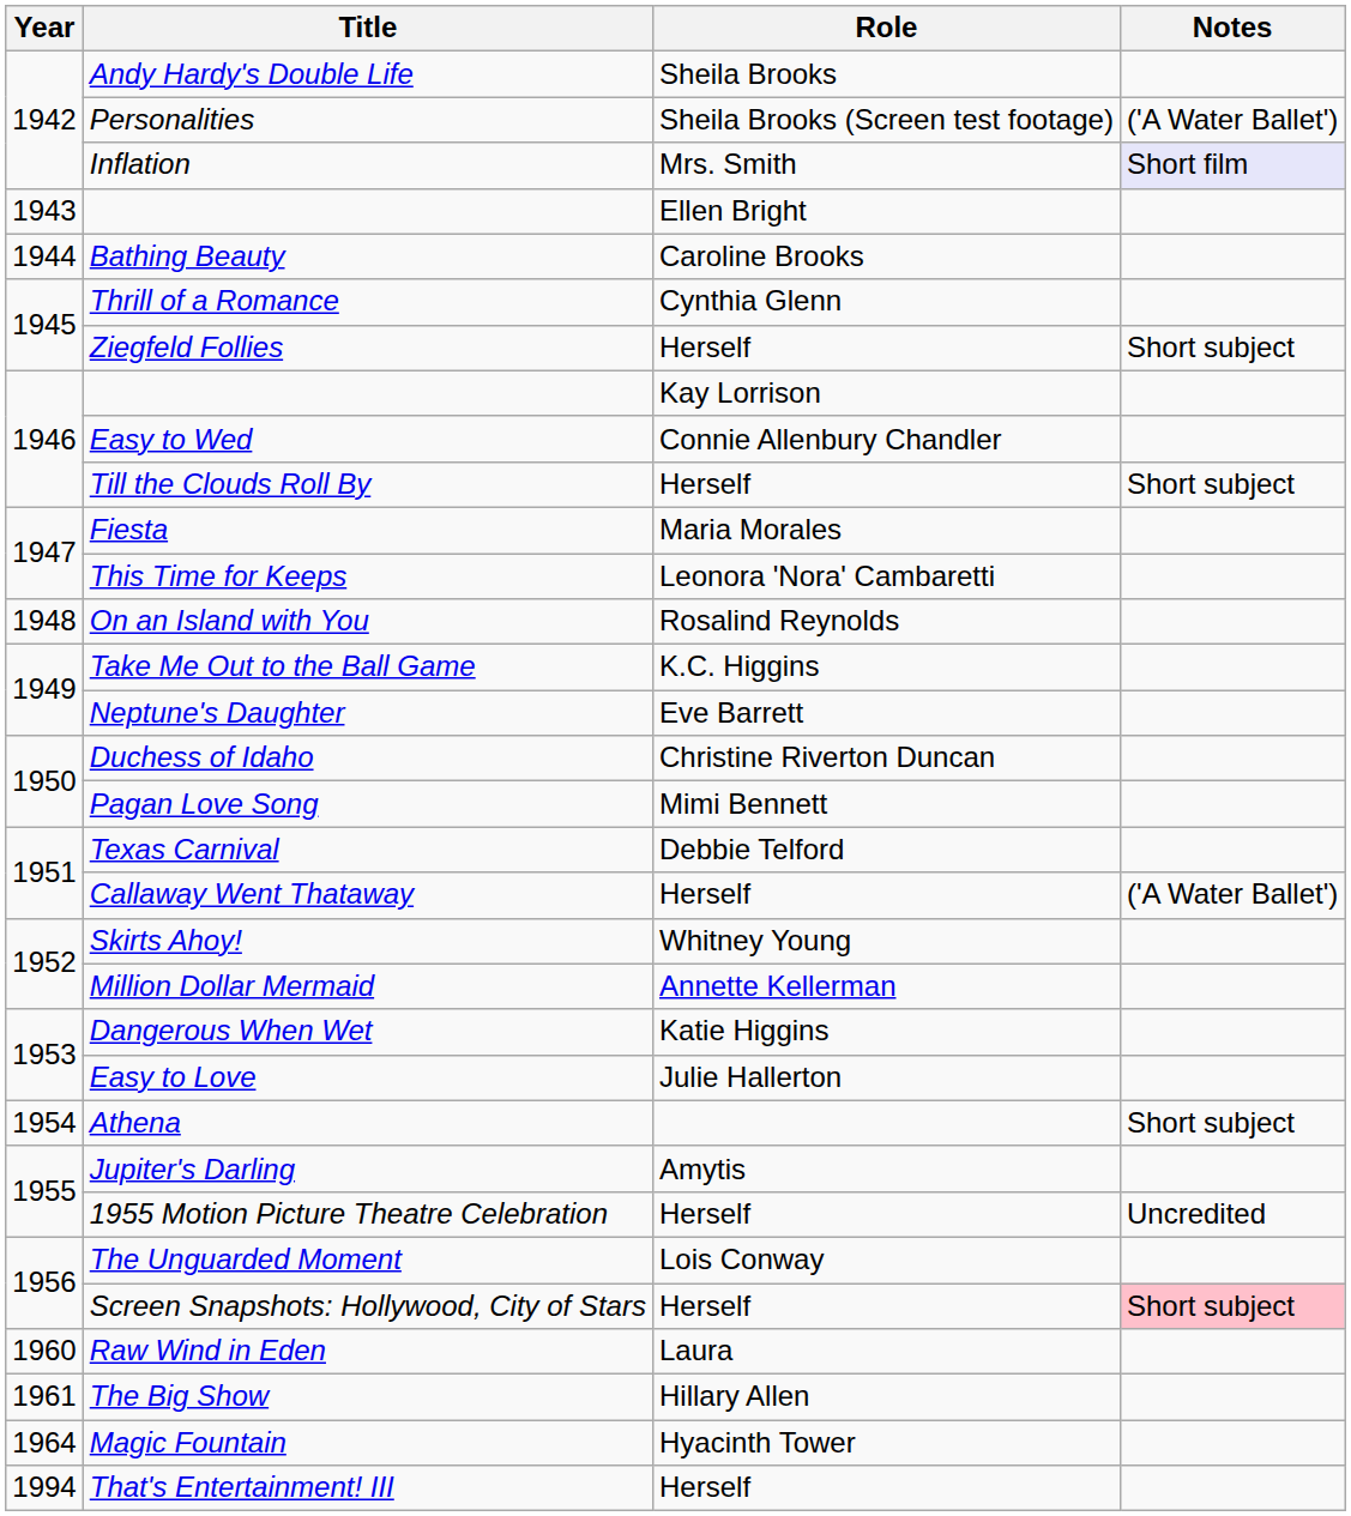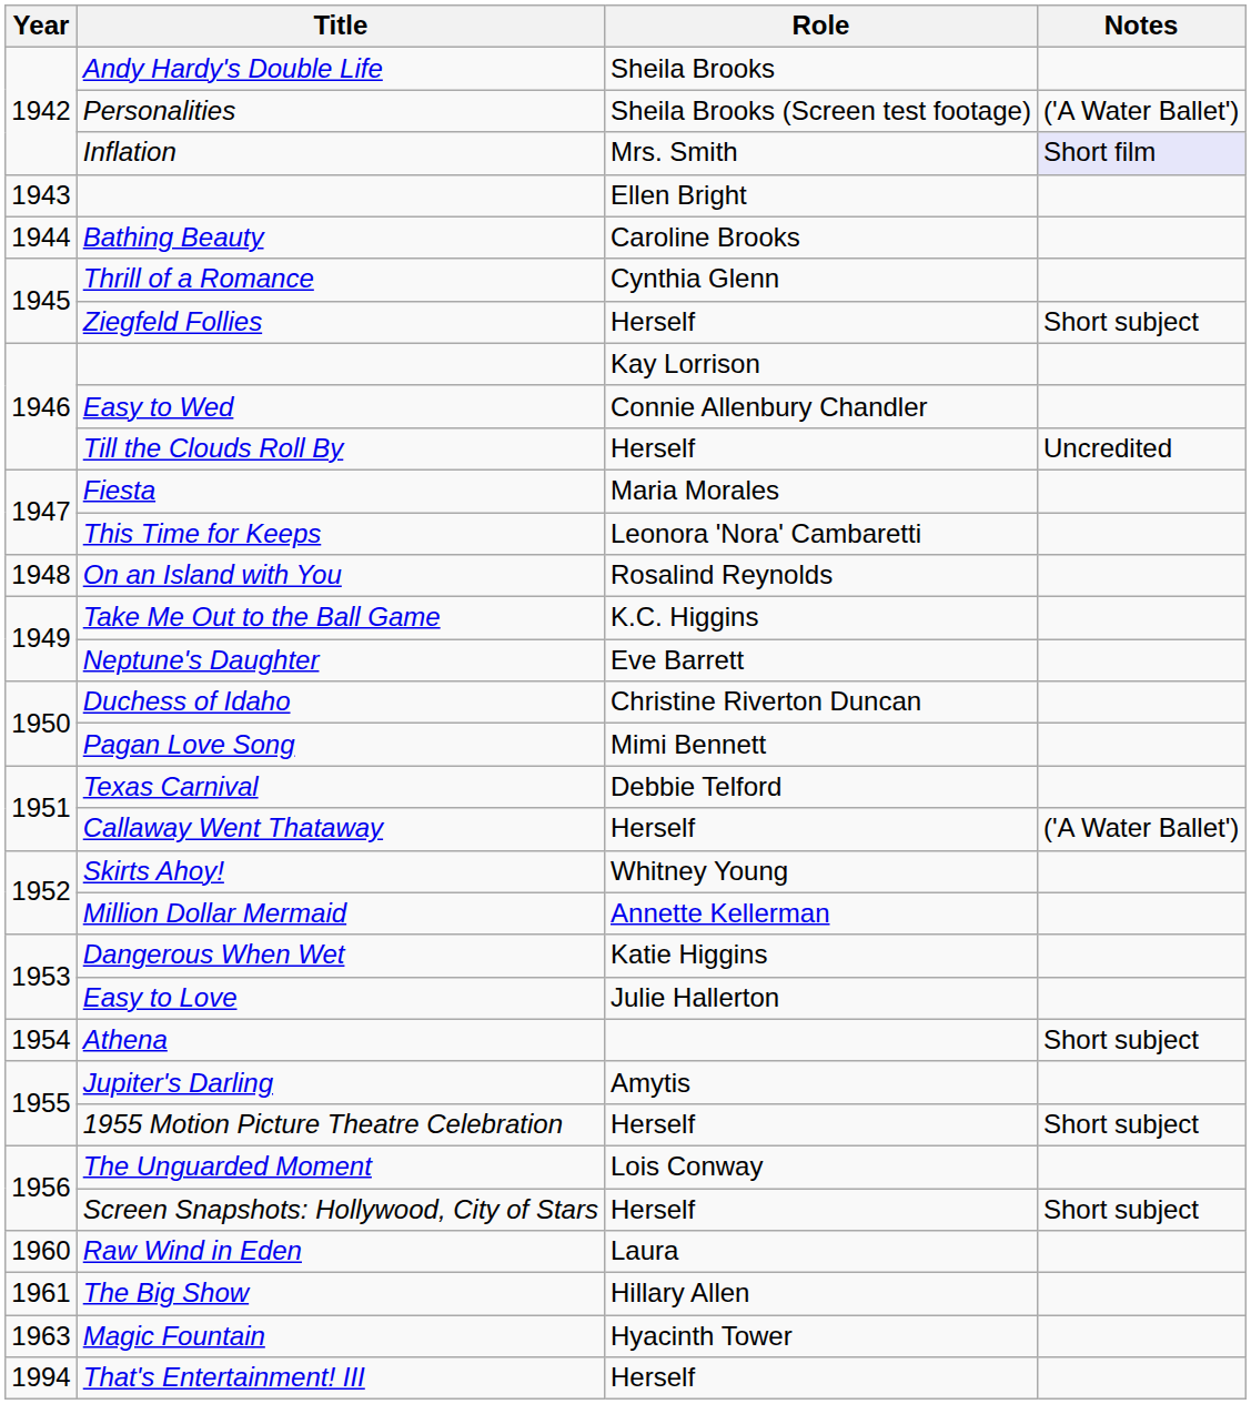 <table class="wikitable sortable">
 <tr>
 <th>Year</th>
 <th>Title</th>
 <th>Role</th>
 <th class="unsortable">Notes</th>
 </tr>
 <tr>
 <td rowspan=3>1942</td>
 <td><em><a href='#'>Andy Hardy's Double Life</a></em></td>
 <td>Sheila Brooks</td>
 <td></td>
 </tr>
 <tr>
 <td><em>Personalities</em></td>
 <td>Sheila Brooks (Screen test footage)</td>
 <td>('A Water Ballet')</td>
 </tr>
 <tr>
 <td><em>Inflation</em></td>
 <td>Mrs. Smith</td>
 <td style="background: lavender;">Short film</td>
 </tr>
 <tr>
 <td>1943</td>
 <td><em></em></td>
 <td>Ellen Bright</td>
 <td></td>
 </tr>
 <tr>
 <td>1944</td>
 <td><em><a href='#'>Bathing Beauty</a></em></td>
 <td>Caroline Brooks</td>
 <td></td>
 </tr>
 <tr>
 <td rowspan=2>1945</td>
 <td><em><a href='#'>Thrill of a Romance</a></em></td>
 <td>Cynthia Glenn</td>
 <td></td>
 </tr>
 <tr>
 <td><em><a href='#'>Ziegfeld Follies</a></em></td>
 <td>Herself</td>
 <td>Short subject</td>
 </tr>
 <tr>
 <td rowspan=3>1946</td>
 <td><em></em></td>
 <td>Kay Lorrison</td>
 <td></td>
 </tr>
 <tr>
 <td><em><a href='#'>Easy to Wed</a></em></td>
 <td>Connie Allenbury Chandler</td>
 <td></td>
 </tr>
 <tr>
 <td><em><a href='#'>Till the Clouds Roll By</a></em></td>
 <td>Herself</td>
-<td>Short subject</td>
+<td>Uncredited</td>
 </tr>
 <tr>
 <td rowspan=2>1947</td>
 <td><em><a href='#'>Fiesta</a></em></td>
 <td>Maria Morales</td>
 <td></td>
 </tr>
 <tr>
 <td><em><a href='#'>This Time for Keeps</a></em></td>
 <td>Leonora 'Nora' Cambaretti</td>
 <td></td>
 </tr>
 <tr>
 <td>1948</td>
 <td><em><a href='#'>On an Island with You</a></em></td>
 <td>Rosalind Reynolds</td>
 <td></td>
 </tr>
 <tr>
 <td rowspan=2>1949</td>
 <td><em><a href='#'>Take Me Out to the Ball Game</a></em></td>
 <td>K.C. Higgins</td>
 <td></td>
 </tr>
 <tr>
 <td><em><a href='#'>Neptune's Daughter</a></em></td>
 <td>Eve Barrett</td>
 <td></td>
 </tr>
 <tr>
 <td rowspan=2>1950</td>
 <td><em><a href='#'>Duchess of Idaho</a></em></td>
 <td>Christine Riverton Duncan</td>
 <td></td>
 </tr>
 <tr>
 <td><em><a href='#'>Pagan Love Song</a></em></td>
 <td>Mimi Bennett</td>
 <td></td>
 </tr>
 <tr>
 <td rowspan=2>1951</td>
 <td><em><a href='#'>Texas Carnival</a></em></td>
 <td>Debbie Telford</td>
 <td></td>
 </tr>
 <tr>
 <td><em><a href='#'>Callaway Went Thataway</a></em></td>
 <td>Herself</td>
 <td>('A Water Ballet')</td>
 </tr>
 <tr>
 <td rowspan=2>1952</td>
 <td><em><a href='#'>Skirts Ahoy!</a></em></td>
 <td>Whitney Young</td>
 <td></td>
 </tr>
 <tr>
 <td><em><a href='#'>Million Dollar Mermaid</a></em></td>
 <td><a href='#'>Annette Kellerman</a></td>
 <td></td>
 </tr>
 <tr>
 <td rowspan=2>1953</td>
 <td><em><a href='#'>Dangerous When Wet</a></em></td>
 <td>Katie Higgins</td>
 <td></td>
 </tr>
 <tr>
 <td><em><a href='#'>Easy to Love</a></em></td>
 <td>Julie Hallerton</td>
 <td></td>
 </tr>
 <tr>
 <td>1954</td>
 <td><em><a href='#'>Athena</a></em></td>
 <td></td>
 <td>Short subject</td>
 </tr>
 <tr>
 <td rowspan=2>1955</td>
 <td><em><a href='#'>Jupiter's Darling</a></em></td>
 <td>Amytis</td>
 <td></td>
 </tr>
 <tr>
 <td><em>1955 Motion Picture Theatre Celebration</em></td>
 <td>Herself</td>
-<td>Uncredited</td>
+<td>Short subject</td>
 </tr>
 <tr>
 <td rowspan=2>1956</td>
 <td><em><a href='#'>The Unguarded Moment</a></em></td>
 <td>Lois Conway</td>
 <td></td>
 </tr>
 <tr>
 <td><em>Screen Snapshots: Hollywood, City of Stars</em></td>
 <td>Herself</td>
-<td style="background: pink;">Short subject</td>
+<td>Short subject</td>
 </tr>
 <tr>
 <td>1960</td>
 <td><em><a href='#'>Raw Wind in Eden</a></em></td>
 <td>Laura</td>
 <td></td>
 </tr>
 <tr>
 <td>1961</td>
 <td><em><a href='#'>The Big Show</a></em></td>
 <td>Hillary Allen</td>
 <td></td>
 </tr>
 <tr>
-<td>1964</td>
+<td>1963</td>
 <td><em><a href='#'>Magic Fountain</a></em></td>
 <td>Hyacinth Tower</td>
 <td></td>
 </tr>
 <tr>
 <td>1994</td>
 <td><em><a href='#'>That's Entertainment! III</a></em></td>
 <td>Herself</td>
 <td></td>
 </tr>
 </table>
